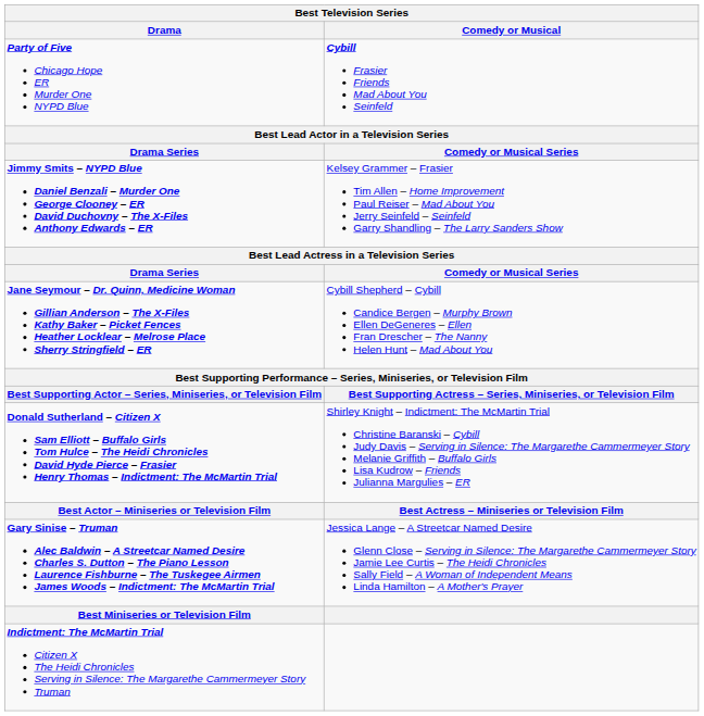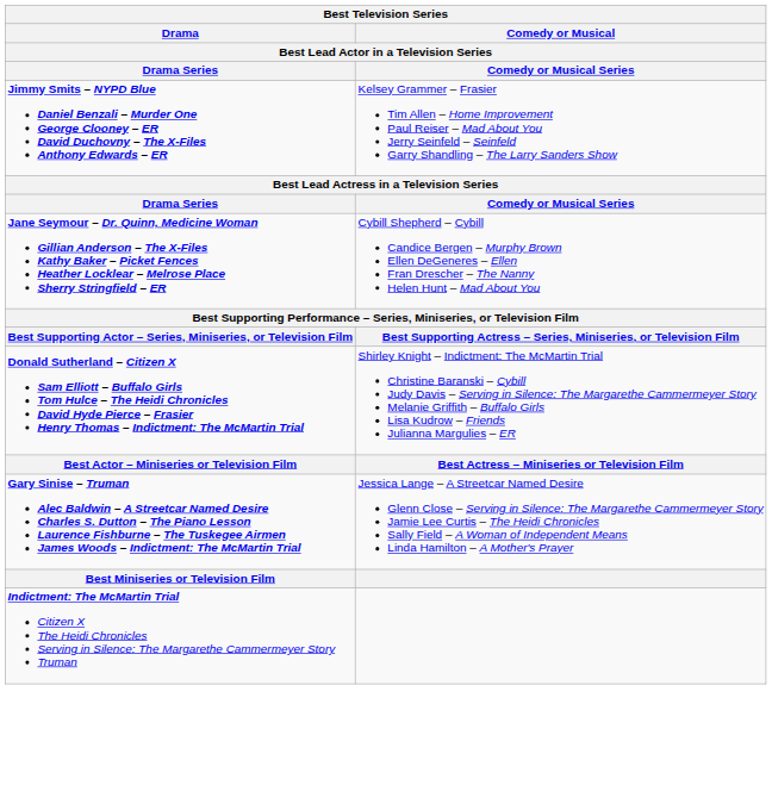 <table class="wikitable" style="width=100%">
 <tr>
 <th colspan="2">Best Television Series</th>
 </tr>
 <tr>
 <th style="width=50%"><a href='#'>Drama</a></th>
 <th style="width=50%"><a href='#'>Comedy or Musical</a></th>
-</tr>
-<tr>
-<td valign="top"><strong><em><a href='#'>Party of Five</a></em></strong><br><ul><li><em><a href='#'>Chicago Hope</a></em></li><li><em><a href='#'>ER</a></em></li><li><em><a href='#'>Murder One</a></em></li><li><em><a href='#'>NYPD Blue</a></em></li></ul></td>
-<td valign="top"><strong><em><a href='#'>Cybill</a></em></strong><br><ul><li><em><a href='#'>Frasier</a></em></li><li><em><a href='#'>Friends</a></em></li><li><em><a href='#'>Mad About You</a></em></li><li><em><a href='#'>Seinfeld</a></em></li></ul></td>
 </tr>
 <tr>
 <th colspan="2">Best Lead Actor in a Television Series</th>
 </tr>
 <tr>
 <th><a href='#'>Drama Series</a></th>
 <th><a href='#'>Comedy or Musical Series</a></th>
 </tr>
 <tr>
 <td><strong><a href='#'>Jimmy Smits</a> – <em><a href='#'>NYPD Blue</a><strong><em><br><ul><li><a href='#'>Daniel Benzali</a> – </em><a href='#'>Murder One</a><em></li><li><a href='#'>George Clooney</a> – </em><a href='#'>ER</a><em></li><li><a href='#'>David Duchovny</a> – </em><a href='#'>The X-Files</a><em></li><li><a href='#'>Anthony Edwards</a> – </em><a href='#'>ER</a><em></li></ul></td>
 <td></strong><a href='#'>Kelsey Grammer</a> – </em><a href='#'>Frasier</a></em></strong><br><ul><li><a href='#'>Tim Allen</a> – <em><a href='#'>Home Improvement</a></em></li><li><a href='#'>Paul Reiser</a> – <em><a href='#'>Mad About You</a></em></li><li><a href='#'>Jerry Seinfeld</a> – <em><a href='#'>Seinfeld</a></em></li><li><a href='#'>Garry Shandling</a> – <em><a href='#'>The Larry Sanders Show</a></em></li></ul></td>
 </tr>
 <tr>
 <th colspan="2">Best Lead Actress in a Television Series</th>
 </tr>
 <tr>
 <th><a href='#'>Drama Series</a></th>
 <th><a href='#'>Comedy or Musical Series</a></th>
 </tr>
 <tr>
 <td><strong><a href='#'>Jane Seymour</a> – <em><a href='#'>Dr. Quinn, Medicine Woman</a><strong><em><br><ul><li><a href='#'>Gillian Anderson</a> – </em><a href='#'>The X-Files</a><em></li><li><a href='#'>Kathy Baker</a> – </em><a href='#'>Picket Fences</a><em></li><li><a href='#'>Heather Locklear</a> – </em><a href='#'>Melrose Place</a><em></li><li><a href='#'>Sherry Stringfield</a> – </em><a href='#'>ER</a><em></li></ul></td>
 <td></strong><a href='#'>Cybill Shepherd</a> – </em><a href='#'>Cybill</a></em></strong><br><ul><li><a href='#'>Candice Bergen</a> – <em><a href='#'>Murphy Brown</a></em></li><li><a href='#'>Ellen DeGeneres</a> – <em><a href='#'>Ellen</a></em></li><li><a href='#'>Fran Drescher</a> – <em><a href='#'>The Nanny</a></em></li><li><a href='#'>Helen Hunt</a> – <em><a href='#'>Mad About You</a></em></li></ul></td>
 </tr>
 <tr>
 <th colspan="2">Best Supporting Performance – Series, Miniseries, or Television Film</th>
 </tr>
 <tr>
 <th><a href='#'>Best Supporting Actor – Series, Miniseries, or Television Film</a></th>
 <th><a href='#'>Best Supporting Actress – Series, Miniseries, or Television Film</a></th>
 </tr>
 <tr>
 <td><strong><a href='#'>Donald Sutherland</a> – <em><a href='#'>Citizen X</a><strong><em><br><ul><li><a href='#'>Sam Elliott</a> – </em><a href='#'>Buffalo Girls</a><em></li><li><a href='#'>Tom Hulce</a> – </em><a href='#'>The Heidi Chronicles</a><em></li><li><a href='#'>David Hyde Pierce</a> – </em><a href='#'>Frasier</a><em></li><li><a href='#'>Henry Thomas</a> – </em><a href='#'>Indictment: The McMartin Trial</a><em></li></ul></td>
 <td></strong><a href='#'>Shirley Knight</a> – </em><a href='#'>Indictment: The McMartin Trial</a></em></strong><br><ul><li><a href='#'>Christine Baranski</a> – <em><a href='#'>Cybill</a></em></li><li><a href='#'>Judy Davis</a> – <em><a href='#'>Serving in Silence: The Margarethe Cammermeyer Story</a></em></li><li><a href='#'>Melanie Griffith</a> – <em><a href='#'>Buffalo Girls</a></em></li><li><a href='#'>Lisa Kudrow</a> – <em><a href='#'>Friends</a></em></li><li><a href='#'>Julianna Margulies</a> – <em><a href='#'>ER</a></em></li></ul></td>
 </tr>
 <tr>
 <th><a href='#'>Best Actor – Miniseries or Television Film</a></th>
 <th><a href='#'>Best Actress – Miniseries or Television Film</a></th>
 </tr>
 <tr>
 <td><strong><a href='#'>Gary Sinise</a> – <em><a href='#'>Truman</a><strong><em><br><ul><li><a href='#'>Alec Baldwin</a> – </em><a href='#'>A Streetcar Named Desire</a><em></li><li><a href='#'>Charles S. Dutton</a> – </em><a href='#'>The Piano Lesson</a><em></li><li><a href='#'>Laurence Fishburne</a> – </em><a href='#'>The Tuskegee Airmen</a><em></li><li><a href='#'>James Woods</a> – </em><a href='#'>Indictment: The McMartin Trial</a><em></li></ul></td>
 <td></strong><a href='#'>Jessica Lange</a> – </em><a href='#'>A Streetcar Named Desire</a></em></strong><br><ul><li><a href='#'>Glenn Close</a> – <em><a href='#'>Serving in Silence: The Margarethe Cammermeyer Story</a></em></li><li><a href='#'>Jamie Lee Curtis</a> – <em><a href='#'>The Heidi Chronicles</a></em></li><li><a href='#'>Sally Field</a> – <em><a href='#'>A Woman of Independent Means</a></em></li><li><a href='#'>Linda Hamilton</a> – <em><a href='#'>A Mother's Prayer</a></em></li></ul></td>
 </tr>
 <tr>
 <th><a href='#'>Best Miniseries or Television Film</a></th>
 <th></th>
 </tr>
 <tr>
 <td><strong><em><a href='#'>Indictment: The McMartin Trial</a></em></strong><br><ul><li><em><a href='#'>Citizen X</a></em></li><li><em><a href='#'>The Heidi Chronicles</a></em></li><li><em><a href='#'>Serving in Silence: The Margarethe Cammermeyer Story</a></em></li><li><em><a href='#'>Truman</a></em></li></ul></td>
 <td></td>
 </tr>
 </table>
